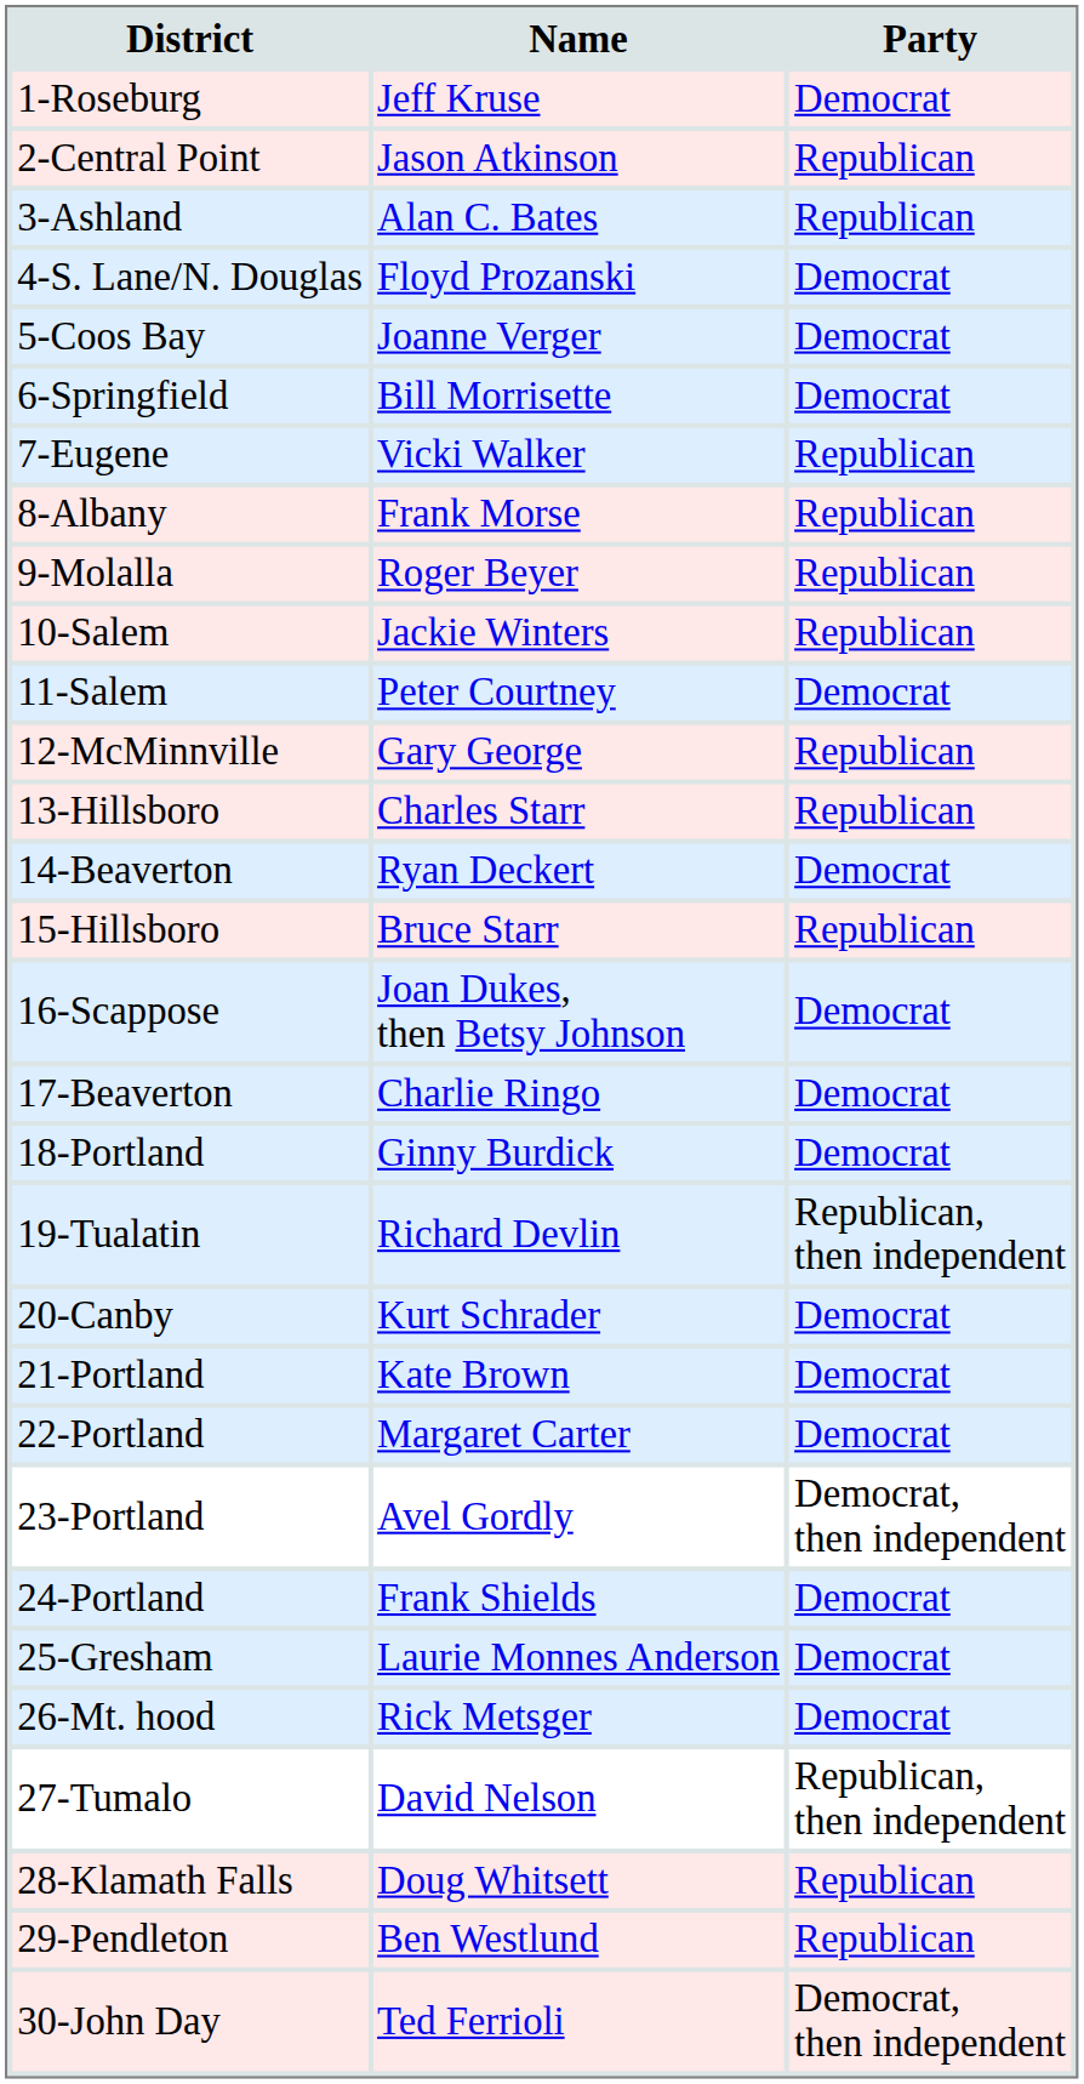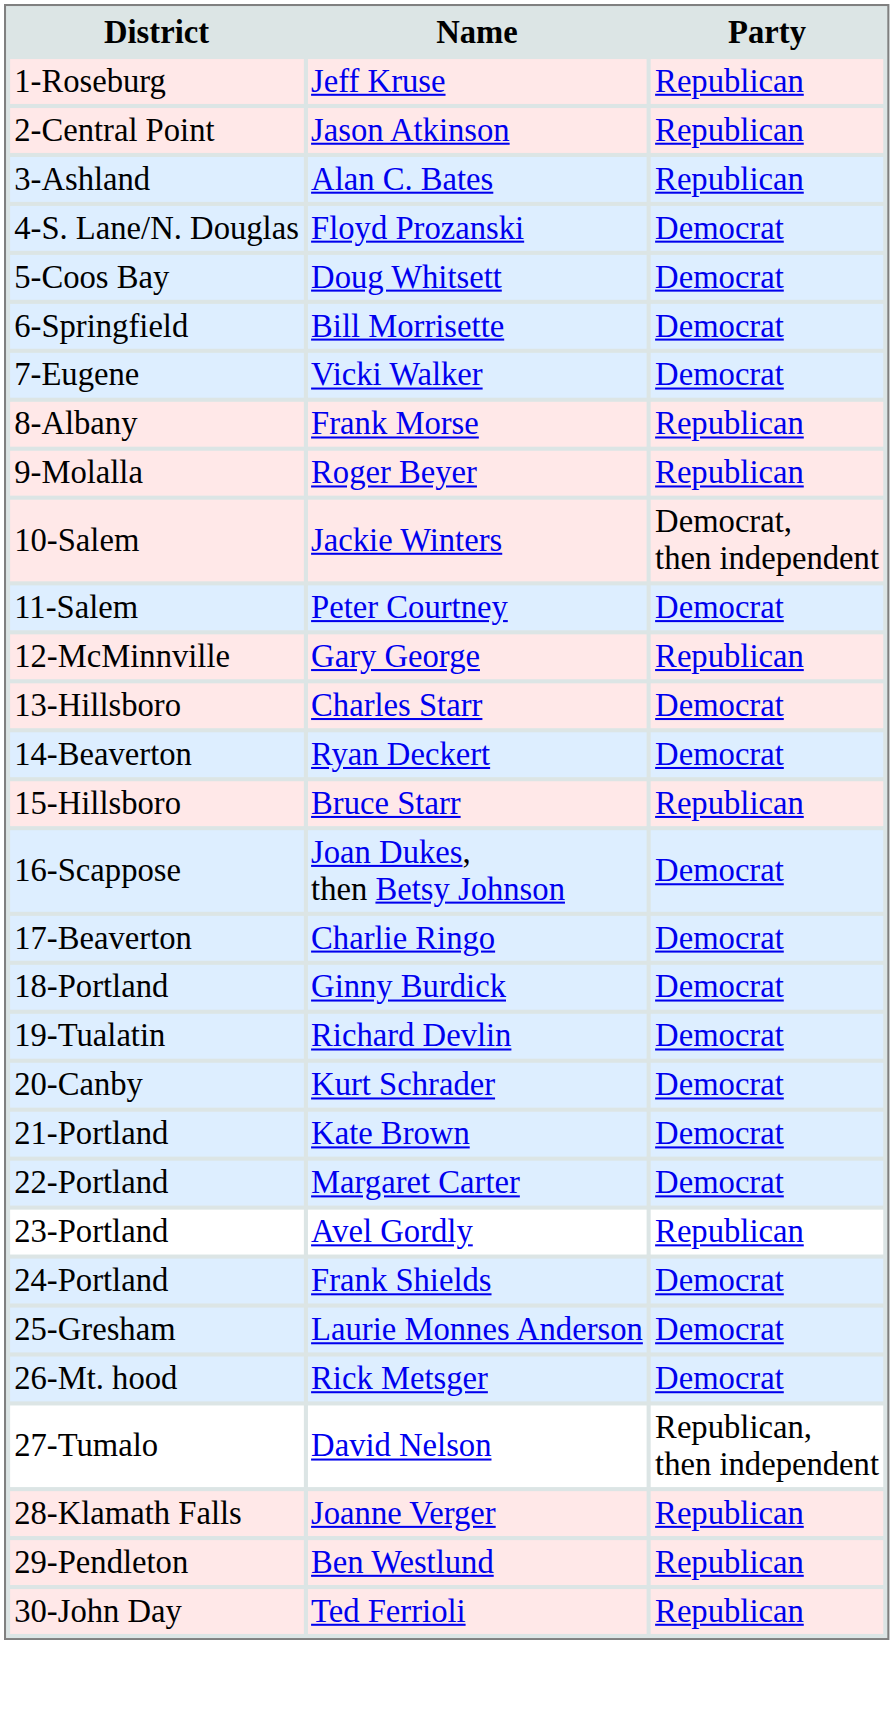 <table style="border-style:solid;border-width:1px;border-color:#808080;background-color:#DCE5E5" cellspacing="2" cellpadding="2">
 <tr>
 <th>District</th>
 <th>Name</th>
 <th>Party</th>
 </tr>
 <tr style="background-color:#FFE8E8;">
 <td>1-Roseburg</td>
 <td><a href='#'>Jeff Kruse</a></td>
-<td><a href='#'>Democrat</a></td>
+<td><a href='#'>Republican</a></td>
 </tr>
 <tr style="background-color:#FFE8E8;">
 <td>2-Central Point</td>
 <td><a href='#'>Jason Atkinson</a></td>
 <td><a href='#'>Republican</a></td>
 </tr>
 <tr style="background-color:#DDEEFF;">
 <td>3-Ashland</td>
 <td><a href='#'>Alan C. Bates</a></td>
 <td><a href='#'>Republican</a></td>
 </tr>
 <tr style="background-color:#DDEEFF;">
 <td>4-S. Lane/N. Douglas</td>
 <td><a href='#'>Floyd Prozanski</a></td>
 <td><a href='#'>Democrat</a></td>
 </tr>
 <tr style="background-color:#DDEEFF;">
 <td>5-Coos Bay</td>
-<td><a href='#'>Joanne Verger</a></td>
+<td><a href='#'>Doug Whitsett</a></td>
 <td><a href='#'>Democrat</a></td>
 </tr>
 <tr style="background-color:#DDEEFF;">
 <td>6-Springfield</td>
 <td><a href='#'>Bill Morrisette</a></td>
 <td><a href='#'>Democrat</a></td>
 </tr>
 <tr style="background-color:#DDEEFF;">
 <td>7-Eugene</td>
 <td><a href='#'>Vicki Walker</a></td>
-<td><a href='#'>Republican</a></td>
+<td><a href='#'>Democrat</a></td>
 </tr>
 <tr style="background-color:#FFE8E8;">
 <td>8-Albany</td>
 <td><a href='#'>Frank Morse</a></td>
 <td><a href='#'>Republican</a></td>
 </tr>
 <tr style="background-color:#FFE8E8;">
 <td>9-Molalla</td>
 <td><a href='#'>Roger Beyer</a></td>
 <td><a href='#'>Republican</a></td>
 </tr>
 <tr style="background-color:#FFE8E8;">
 <td>10-Salem</td>
 <td><a href='#'>Jackie Winters</a></td>
-<td><a href='#'>Republican</a></td>
+<td>Democrat,<br>then independent</td>
 </tr>
 <tr style="background-color:#DDEEFF;">
 <td>11-Salem</td>
 <td><a href='#'>Peter Courtney</a></td>
 <td><a href='#'>Democrat</a></td>
 </tr>
 <tr style="background-color:#FFE8E8;">
 <td>12-McMinnville</td>
 <td><a href='#'>Gary George</a></td>
 <td><a href='#'>Republican</a></td>
 </tr>
 <tr style="background-color:#FFE8E8;">
 <td>13-Hillsboro</td>
 <td><a href='#'>Charles Starr</a></td>
-<td><a href='#'>Republican</a></td>
+<td><a href='#'>Democrat</a></td>
 </tr>
 <tr style="background-color:#DDEEFF;">
 <td>14-Beaverton</td>
 <td><a href='#'>Ryan Deckert</a></td>
 <td><a href='#'>Democrat</a></td>
 </tr>
 <tr style="background-color:#FFE8E8;">
 <td>15-Hillsboro</td>
 <td><a href='#'>Bruce Starr</a></td>
 <td><a href='#'>Republican</a></td>
 </tr>
 <tr style="background-color:#DDEEFF;">
 <td>16-Scappose</td>
 <td><a href='#'>Joan Dukes</a>,<br>then <a href='#'>Betsy Johnson</a></td>
 <td><a href='#'>Democrat</a></td>
 </tr>
 <tr style="background-color:#DDEEFF;">
 <td>17-Beaverton</td>
 <td><a href='#'>Charlie Ringo</a></td>
 <td><a href='#'>Democrat</a></td>
 </tr>
 <tr style="background-color:#DDEEFF;">
 <td>18-Portland</td>
 <td><a href='#'>Ginny Burdick</a></td>
 <td><a href='#'>Democrat</a></td>
 </tr>
 <tr style="background-color:#DDEEFF;">
 <td>19-Tualatin</td>
 <td><a href='#'>Richard Devlin</a></td>
-<td>Republican,<br>then independent</td>
+<td><a href='#'>Democrat</a></td>
 </tr>
 <tr style="background-color:#DDEEFF;">
 <td>20-Canby</td>
 <td><a href='#'>Kurt Schrader</a></td>
 <td><a href='#'>Democrat</a></td>
 </tr>
 <tr style="background-color:#DDEEFF;">
 <td>21-Portland</td>
 <td><a href='#'>Kate Brown</a></td>
 <td><a href='#'>Democrat</a></td>
 </tr>
 <tr style="background-color:#DDEEFF;">
 <td>22-Portland</td>
 <td><a href='#'>Margaret Carter</a></td>
 <td><a href='#'>Democrat</a></td>
 </tr>
 <tr style="background-color:#FFFFFF;">
 <td>23-Portland</td>
 <td><a href='#'>Avel Gordly</a></td>
-<td>Democrat,<br>then independent</td>
+<td><a href='#'>Republican</a></td>
 </tr>
 <tr style="background-color:#DDEEFF;">
 <td>24-Portland</td>
 <td><a href='#'>Frank Shields</a></td>
 <td><a href='#'>Democrat</a></td>
 </tr>
 <tr style="background-color:#DDEEFF;">
 <td>25-Gresham</td>
 <td><a href='#'>Laurie Monnes Anderson</a></td>
 <td><a href='#'>Democrat</a></td>
 </tr>
 <tr style="background-color:#DDEEFF;">
 <td>26-Mt. hood</td>
 <td><a href='#'>Rick Metsger</a></td>
 <td><a href='#'>Democrat</a></td>
 </tr>
 <tr style="background-color:#FFFFFF;">
 <td>27-Tumalo</td>
 <td><a href='#'>David Nelson</a></td>
 <td>Republican,<br>then independent</td>
 </tr>
 <tr style="background-color:#FFE8E8;">
 <td>28-Klamath Falls</td>
-<td><a href='#'>Doug Whitsett</a></td>
+<td><a href='#'>Joanne Verger</a></td>
 <td><a href='#'>Republican</a></td>
 </tr>
 <tr style="background-color:#FFE8E8;">
 <td>29-Pendleton</td>
 <td><a href='#'>Ben Westlund</a></td>
 <td><a href='#'>Republican</a></td>
 </tr>
 <tr style="background-color:#FFE8E8;">
 <td>30-John Day</td>
 <td><a href='#'>Ted Ferrioli</a></td>
-<td>Democrat,<br>then independent</td>
+<td><a href='#'>Republican</a></td>
 </tr>
 </table>
